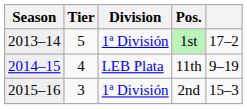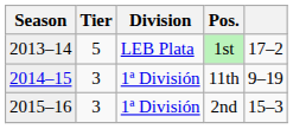 <table class="wikitable" style="font-size:85%; text-align:center">
 <tr>
 <th>Season</th>
 <th>Tier</th>
 <th>Division</th>
 <th>Pos.</th>
 <th></th>
 </tr>
 <tr>
 <td bgcolor=#efefef>2013–14</td>
 <td>5</td>
-<td align=left><a href='#'>1ª División</a></td>
+<td align=left><a href='#'>LEB Plata</a></td>
 <td bgcolor=#BBF3BB>1st</td>
 <td>17–2</td>
 </tr>
 <tr>
 <td bgcolor=#efefef><a href='#'>2014–15</a></td>
-<td>4</td>
-<td align=left><a href='#'>LEB Plata</a></td>
+<td>3</td>
+<td align=left><a href='#'>1ª División</a></td>
 <td>11th</td>
 <td>9–19</td>
 </tr>
 <tr>
 <td bgcolor=#efefef>2015–16</td>
 <td>3</td>
 <td align=left><a href='#'>1ª División</a></td>
 <td>2nd</td>
 <td>15–3</td>
 </tr>
 <tr>
 </tr>
 </table>
